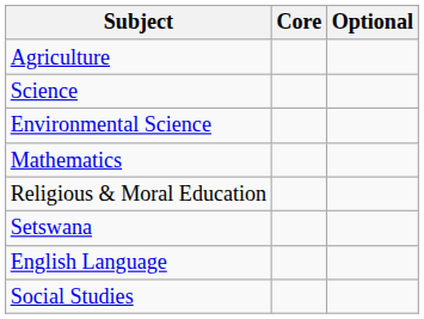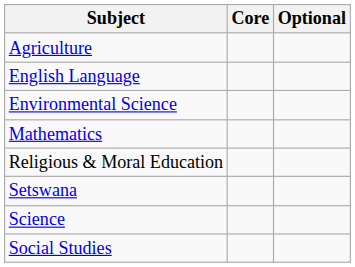 <table class="wikitable collapsible collapsed">
 <tr>
 <th>Subject</th>
 <th>Core</th>
 <th>Optional</th>
 </tr>
 <tr>
 <td><a href='#'>Agriculture</a></td>
 <td></td>
 <td></td>
 </tr>
 <tr>
-<td><a href='#'>Science</a></td>
+<td><a href='#'>English Language</a></td>
 <td></td>
 <td></td>
 </tr>
 <tr>
 <td><a href='#'>Environmental Science</a></td>
 <td></td>
 <td></td>
 </tr>
 <tr>
 <td><a href='#'>Mathematics</a></td>
 <td></td>
 <td></td>
 </tr>
 <tr>
 <td>Religious & Moral Education</td>
 <td></td>
 <td></td>
 </tr>
 <tr>
 <td><a href='#'>Setswana</a></td>
 <td></td>
 <td></td>
 </tr>
 <tr>
-<td><a href='#'>English Language</a></td>
+<td><a href='#'>Science</a></td>
 <td></td>
 <td></td>
 </tr>
 <tr>
 <td><a href='#'>Social Studies</a></td>
 <td></td>
 <td></td>
 </tr>
 </table>
